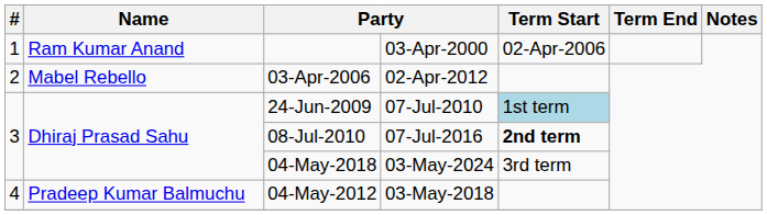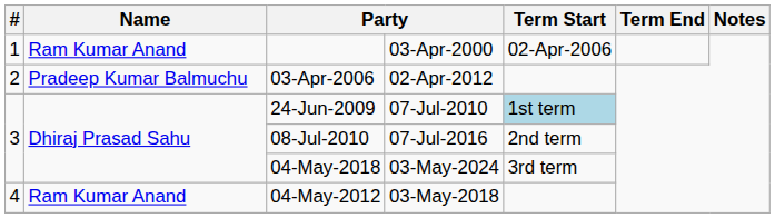 <table class="wikitable sortable">
 <tr>
 <th>#</th>
 <th style="width:200px">Name</th>
 <th colspan="2">Party</th>
 <th>Term Start</th>
 <th>Term End</th>
 <th>Notes</th>
 </tr>
 <tr>
 <td>1</td>
 <td><a href='#'>Ram Kumar Anand</a></td>
 <td></td>
 <td>03-Apr-2000</td>
 <td>02-Apr-2006</td>
 <td></td>
 </tr>
 <tr>
 <td>2</td>
-<td><a href='#'>Mabel Rebello</a></td>
+<td><a href='#'>Pradeep Kumar Balmuchu</a></td>
 <td>03-Apr-2006</td>
 <td>02-Apr-2012</td>
 <td></td>
 </tr>
 <tr>
 <td rowspan=3>3</td>
 <td rowspan=3><a href='#'>Dhiraj Prasad Sahu</a></td>
 <td>24-Jun-2009</td>
 <td>07-Jul-2010</td>
 <td style="background: lightblue;">1st term</td>
 </tr>
 <tr>
 <td>08-Jul-2010</td>
 <td>07-Jul-2016</td>
-<td><strong>2nd term</strong></td>
+<td>2nd term</td>
 </tr>
 <tr>
 <td>04-May-2018</td>
 <td>03-May-2024</td>
 <td>3rd term</td>
 </tr>
 <tr>
 <td>4</td>
-<td><a href='#'>Pradeep Kumar Balmuchu</a></td>
+<td><a href='#'>Ram Kumar Anand</a></td>
 <td>04-May-2012</td>
 <td>03-May-2018</td>
 <td></td>
 </tr>
 <tr>
 </tr>
 </table>
